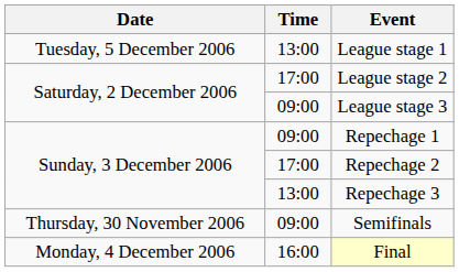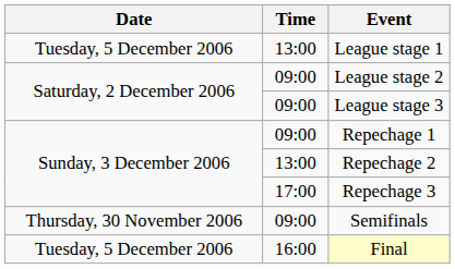 <table class = "wikitable" style="text-align:center;">
 <tr>
 <th width=220>Date</th>
 <th width=50>Time</th>
 <th width=100>Event</th>
 </tr>
 <tr>
 <td>Tuesday, 5 December 2006</td>
 <td>13:00</td>
 <td>League stage 1</td>
 </tr>
 <tr>
 <td rowspan=2>Saturday, 2 December 2006</td>
-<td>17:00</td>
+<td>09:00</td>
 <td>League stage 2</td>
 </tr>
 <tr>
 <td>09:00</td>
 <td>League stage 3</td>
 </tr>
 <tr>
 <td rowspan=3>Sunday, 3 December 2006</td>
 <td>09:00</td>
 <td>Repechage 1</td>
 </tr>
 <tr>
-<td>17:00</td>
+<td>13:00</td>
 <td>Repechage 2</td>
 </tr>
 <tr>
-<td>13:00</td>
+<td>17:00</td>
 <td>Repechage 3</td>
 </tr>
 <tr>
 <td>Thursday, 30 November 2006</td>
 <td>09:00</td>
 <td>Semifinals</td>
 </tr>
 <tr>
-<td>Monday, 4 December 2006</td>
+<td>Tuesday, 5 December 2006</td>
 <td>16:00</td>
 <td bgcolor=ffffcc>Final</td>
 </tr>
 </table>
